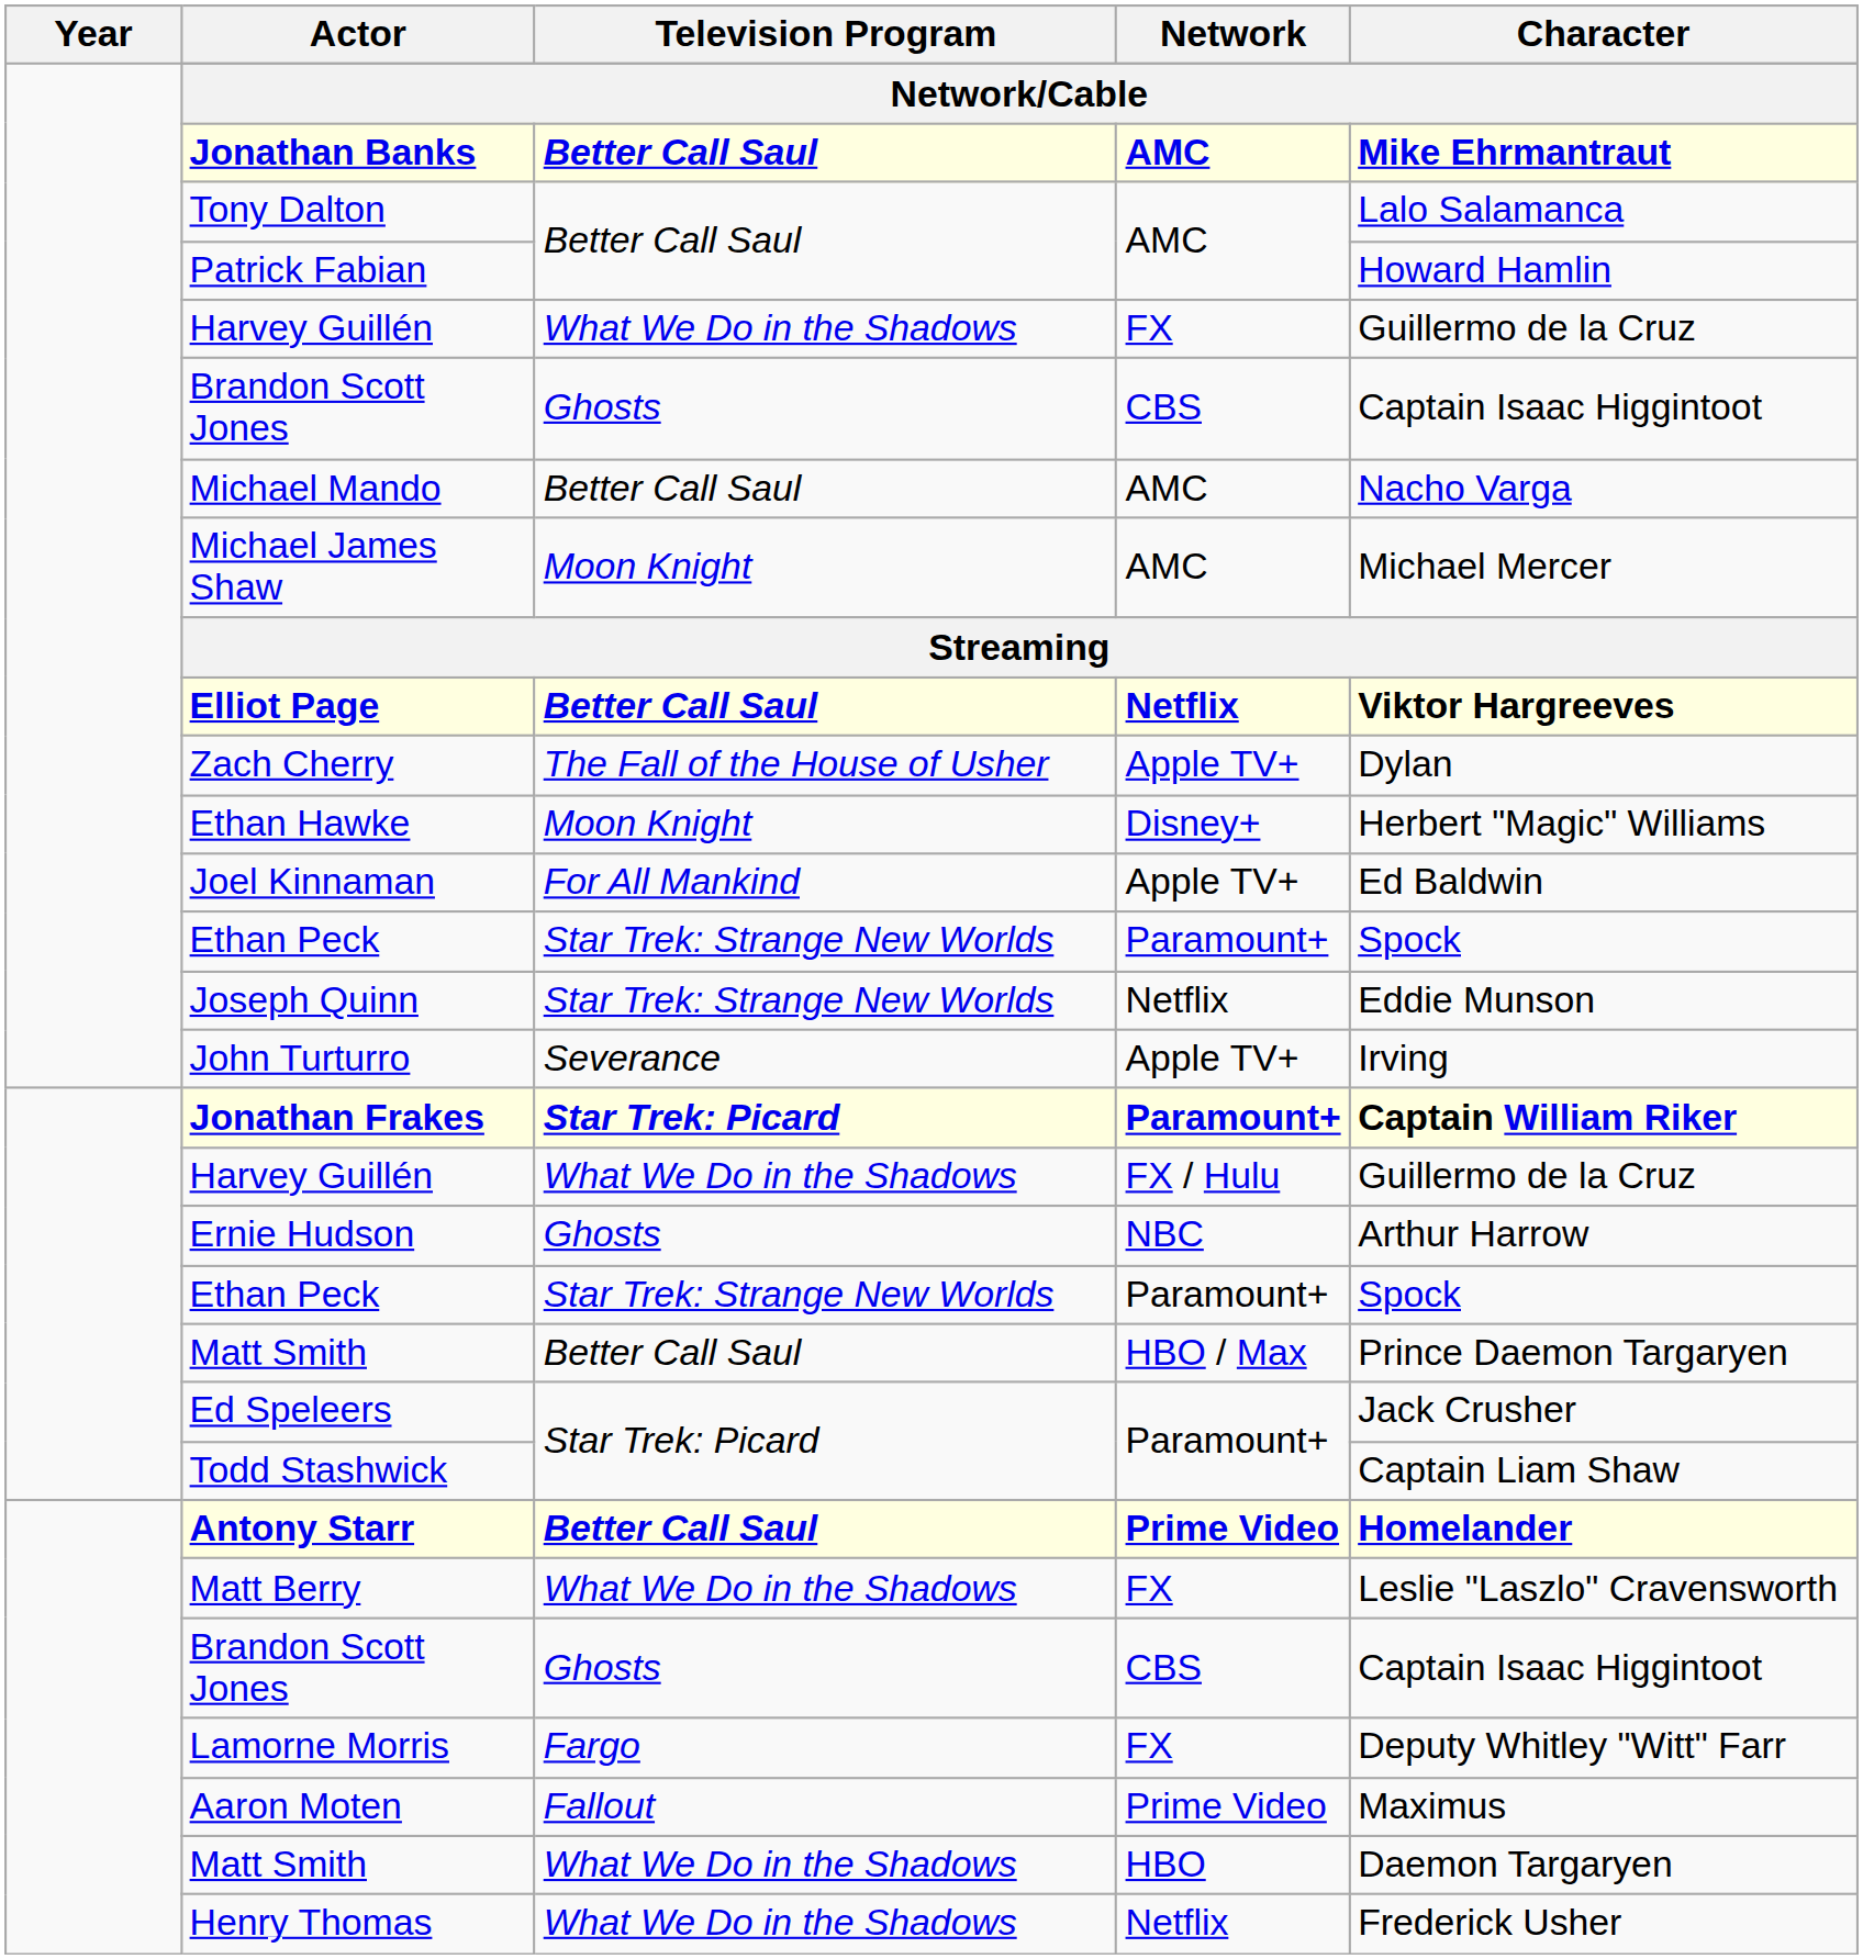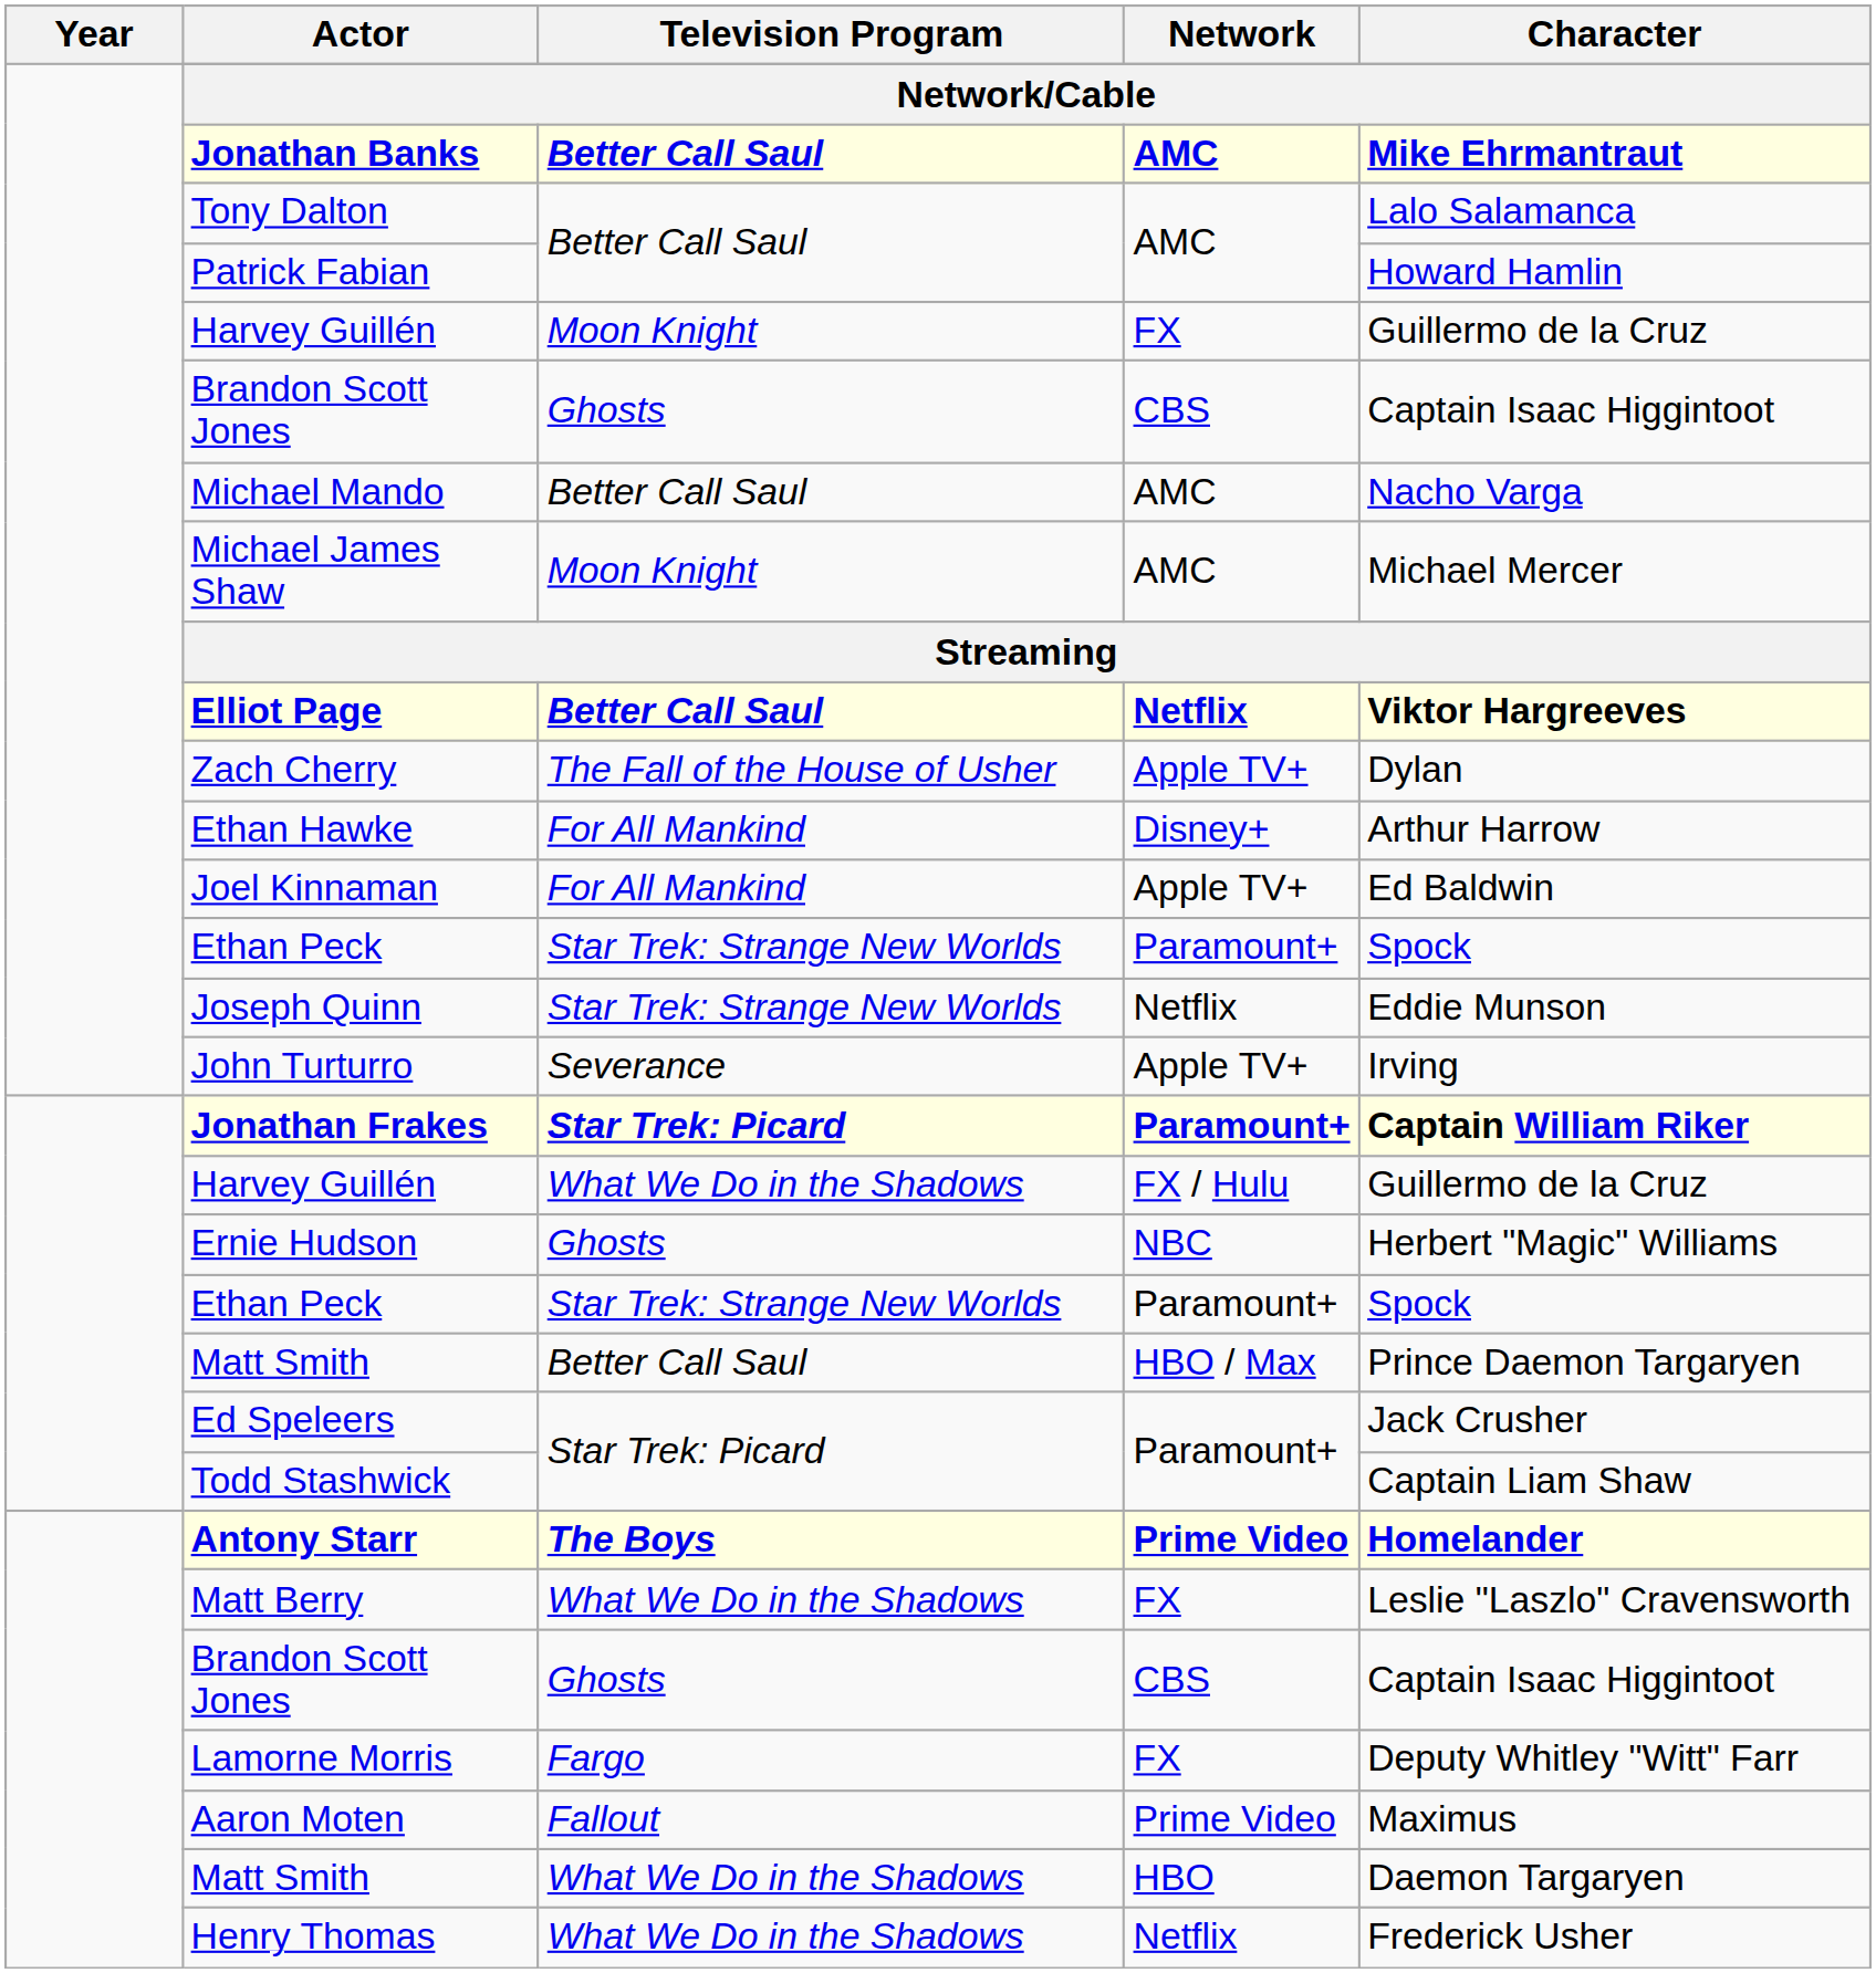 <table class="wikitable" width="800px" border="1" cellpadding="5" cellspacing="0" align="centre">
 <tr>
 <th width="80px">Year</th>
 <th width="170px">Actor</th>
 <th width="300px">Television Program</th>
 <th>Network</th>
 <th width="250px">Character</th>
 </tr>
 <tr>
 <td rowspan=17></td>
 </tr>
 <tr>
 <th colspan="4">Network/Cable</th>
 </tr>
 <tr>
 <td style="background:lightyellow"><strong><a href='#'>Jonathan Banks</a></strong></td>
 <td style="background:lightyellow"><strong><em><a href='#'>Better Call Saul</a></em></strong></td>
 <td style="background:lightyellow"><strong><a href='#'>AMC</a></strong></td>
 <td style="background:lightyellow"><strong><a href='#'>Mike Ehrmantraut</a></strong></td>
 </tr>
 <tr>
 <td><a href='#'>Tony Dalton</a></td>
 <td rowspan=2><em>Better Call Saul</em></td>
 <td rowspan=2>AMC</td>
 <td><a href='#'>Lalo Salamanca</a></td>
 </tr>
 <tr>
 <td><a href='#'>Patrick Fabian</a></td>
 <td><a href='#'>Howard Hamlin</a></td>
 </tr>
 <tr>
 <td><a href='#'>Harvey Guillén</a></td>
-<td><em><a href='#'>What We Do in the Shadows</a></em></td>
+<td><em><a href='#'>Moon Knight</a></em></td>
 <td><a href='#'>FX</a></td>
 <td>Guillermo de la Cruz</td>
 </tr>
 <tr>
 <td><a href='#'>Brandon Scott Jones</a></td>
 <td><em><a href='#'>Ghosts</a></em></td>
 <td><a href='#'>CBS</a></td>
 <td>Captain Isaac Higgintoot</td>
 </tr>
 <tr>
 <td><a href='#'>Michael Mando</a></td>
 <td><em>Better Call Saul</em></td>
 <td>AMC</td>
 <td><a href='#'>Nacho Varga</a></td>
 </tr>
 <tr>
 <td><a href='#'>Michael James Shaw</a></td>
 <td><em><a href='#'>Moon Knight</a></em></td>
 <td>AMC</td>
 <td>Michael Mercer</td>
 </tr>
 <tr>
 <th colspan="4">Streaming</th>
 </tr>
 <tr>
 <td style="background:lightyellow"><strong><a href='#'>Elliot Page</a></strong></td>
 <td style="background:lightyellow"><strong><em><a href='#'>Better Call Saul</a></em></strong></td>
 <td style="background:lightyellow"><strong><a href='#'>Netflix</a></strong></td>
 <td style="background:lightyellow"><strong>Viktor Hargreeves</strong></td>
 </tr>
 <tr>
 <td><a href='#'>Zach Cherry</a></td>
 <td><em><a href='#'>The Fall of the House of Usher</a></em></td>
 <td><a href='#'>Apple TV+</a></td>
 <td>Dylan</td>
 </tr>
 <tr>
 <td><a href='#'>Ethan Hawke</a></td>
-<td><em><a href='#'>Moon Knight</a></em></td>
+<td><em><a href='#'>For All Mankind</a></em></td>
 <td><a href='#'>Disney+</a></td>
-<td>Herbert "Magic" Williams</td>
+<td>Arthur Harrow</td>
 </tr>
 <tr>
 <td><a href='#'>Joel Kinnaman</a></td>
 <td><em><a href='#'>For All Mankind</a></em></td>
 <td>Apple TV+</td>
 <td>Ed Baldwin</td>
 </tr>
 <tr>
 <td><a href='#'>Ethan Peck</a></td>
 <td><em><a href='#'>Star Trek: Strange New Worlds</a></em></td>
 <td><a href='#'>Paramount+</a></td>
 <td><a href='#'>Spock</a></td>
 </tr>
 <tr>
 <td><a href='#'>Joseph Quinn</a></td>
 <td><em><a href='#'>Star Trek: Strange New Worlds</a></em></td>
 <td>Netflix</td>
 <td>Eddie Munson</td>
 </tr>
 <tr>
 <td><a href='#'>John Turturro</a></td>
 <td><em>Severance</em></td>
 <td>Apple TV+</td>
 <td>Irving</td>
 </tr>
 <tr>
 <td rowspan=7></td>
 <td style="background:lightyellow"><strong><a href='#'>Jonathan Frakes</a></strong></td>
 <td style="background:lightyellow"><strong><em><a href='#'>Star Trek: Picard</a></em></strong></td>
 <td style="background:lightyellow"><strong><a href='#'>Paramount+</a></strong></td>
 <td style="background:lightyellow"><strong>Captain <a href='#'>William Riker</a></strong></td>
 </tr>
 <tr>
 <td><a href='#'>Harvey Guillén</a></td>
 <td><em><a href='#'>What We Do in the Shadows</a></em></td>
 <td><a href='#'>FX</a> / <a href='#'>Hulu</a></td>
 <td>Guillermo de la Cruz</td>
 </tr>
 <tr>
 <td><a href='#'>Ernie Hudson</a></td>
 <td><em><a href='#'>Ghosts</a></em></td>
 <td><a href='#'>NBC</a></td>
-<td>Arthur Harrow</td>
+<td>Herbert "Magic" Williams</td>
 </tr>
 <tr>
 <td><a href='#'>Ethan Peck</a></td>
 <td><em><a href='#'>Star Trek: Strange New Worlds</a></em></td>
 <td>Paramount+</td>
 <td><a href='#'>Spock</a></td>
 </tr>
 <tr>
 <td><a href='#'>Matt Smith</a></td>
 <td><em>Better Call Saul</em></td>
 <td><a href='#'>HBO</a> / <a href='#'>Max</a></td>
 <td>Prince Daemon Targaryen</td>
 </tr>
 <tr>
 <td><a href='#'>Ed Speleers</a></td>
 <td rowspan=2><em>Star Trek: Picard</em></td>
 <td rowspan=2>Paramount+</td>
 <td>Jack Crusher</td>
 </tr>
 <tr>
 <td><a href='#'>Todd Stashwick</a></td>
 <td>Captain Liam Shaw</td>
 </tr>
 <tr>
 <td rowspan="7"></td>
 <td style="background:lightyellow"><a href='#'><strong>Antony Starr</strong></a></td>
-<td style="background:lightyellow"><strong><em><a href='#'>Better Call Saul</a></em></strong></td>
+<td style="background:lightyellow"><em><a href='#'><strong>The Boys</strong></a></em></td>
 <td style="background:lightyellow"><a href='#'><strong>Prime Video</strong></a></td>
 <td style="background:lightyellow"><strong><a href='#'>Homelander</a></strong></td>
 </tr>
 <tr>
 <td><a href='#'>Matt Berry</a></td>
 <td><em><a href='#'>What We Do in the Shadows</a></em></td>
 <td><a href='#'>FX</a></td>
 <td>Leslie "Laszlo" Cravensworth</td>
 </tr>
 <tr>
 <td><a href='#'>Brandon Scott Jones</a></td>
 <td><em><a href='#'>Ghosts</a></em></td>
 <td><a href='#'>CBS</a></td>
 <td>Captain Isaac Higgintoot</td>
 </tr>
 <tr>
 <td><a href='#'>Lamorne Morris</a></td>
 <td><em><a href='#'>Fargo</a></em></td>
 <td><a href='#'>FX</a></td>
 <td>Deputy Whitley "Witt" Farr</td>
 </tr>
 <tr>
 <td><a href='#'>Aaron Moten</a></td>
 <td><em><a href='#'>Fallout</a></em></td>
 <td><a href='#'>Prime Video</a></td>
 <td>Maximus</td>
 </tr>
 <tr>
 <td><a href='#'>Matt Smith</a></td>
 <td><em><a href='#'>What We Do in the Shadows</a></em></td>
 <td><a href='#'>HBO</a></td>
 <td>Daemon Targaryen</td>
 </tr>
 <tr>
 <td><a href='#'>Henry Thomas</a></td>
 <td><em><a href='#'>What We Do in the Shadows</a></em></td>
 <td><a href='#'>Netflix</a></td>
 <td>Frederick Usher</td>
 </tr>
 </table>
